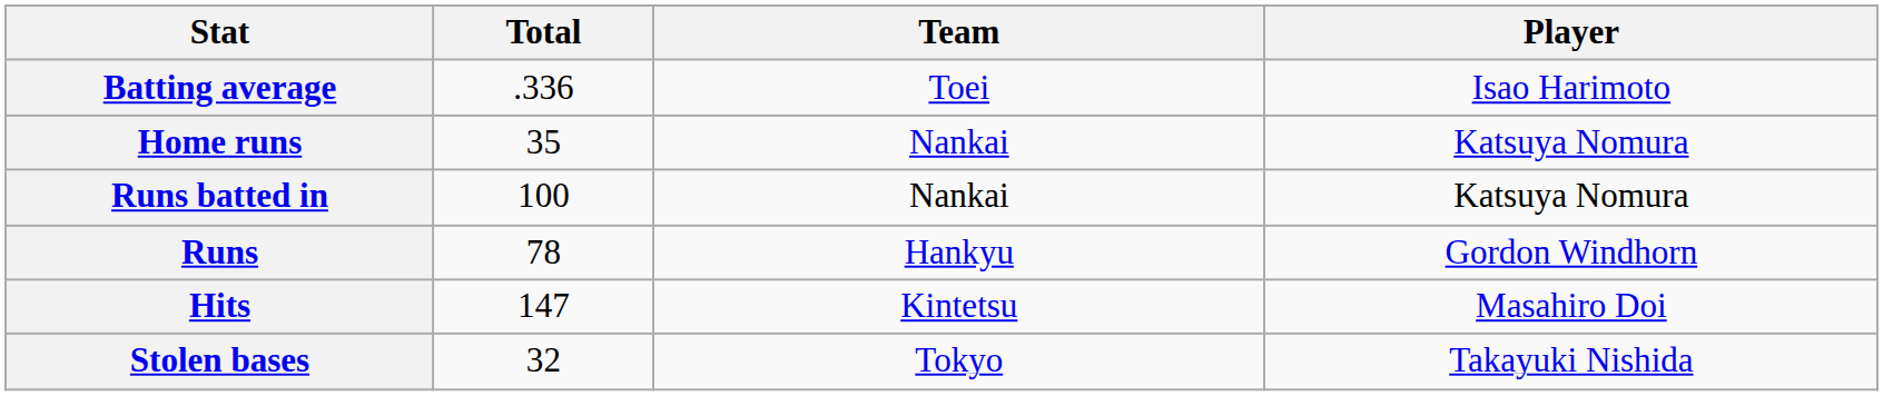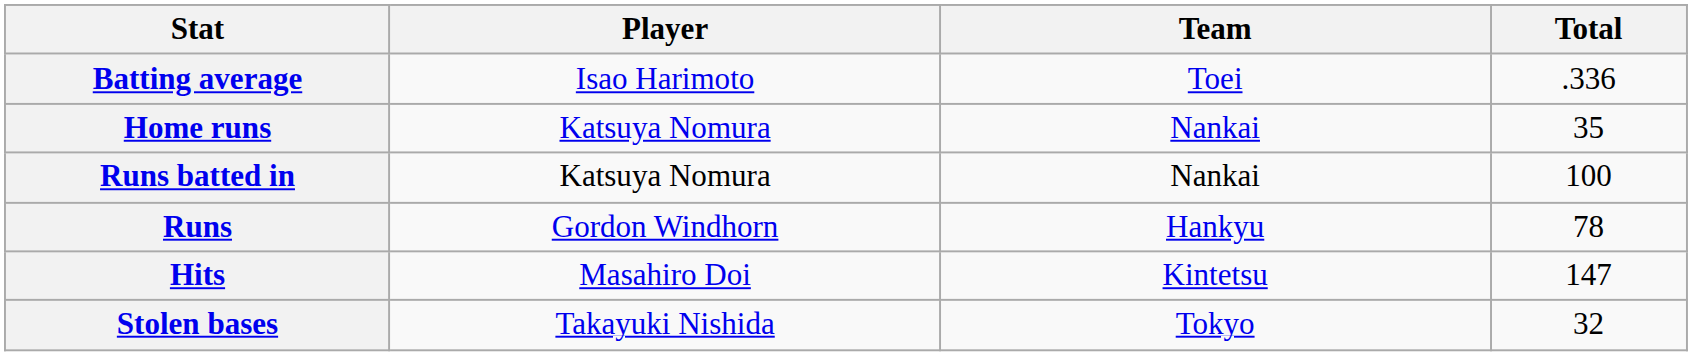 <table class="wikitable" style="text-align:center;">
 <tr>
 <th scope="col" width="7%">Stat</th>
+<th scope="col" width="10%">Player</th>
+<th scope="col" width="10%">Team</th>
 <th scope="col" width="3%">Total</th>
-<th scope="col" width="10%">Team</th>
-<th scope="col" width="10%">Player</th>
 </tr>
 <tr>
 <th scope="row" style="text-align:center;"><a href='#'>Batting average</a></th>
+<td><a href='#'>Isao Harimoto</a></td>
+<td><a href='#'>Toei</a></td>
 <td>.336</td>
-<td><a href='#'>Toei</a></td>
-<td><a href='#'>Isao Harimoto</a></td>
 </tr>
 <tr>
 <th scope="row" style="text-align:center;"><a href='#'>Home runs</a></th>
+<td><a href='#'>Katsuya Nomura</a></td>
+<td><a href='#'>Nankai</a></td>
 <td>35</td>
-<td><a href='#'>Nankai</a></td>
-<td><a href='#'>Katsuya Nomura</a></td>
 </tr>
 <tr>
 <th scope="row" style="text-align:center;"><a href='#'>Runs batted in</a></th>
+<td>Katsuya Nomura</td>
+<td>Nankai</td>
 <td>100</td>
-<td>Nankai</td>
-<td>Katsuya Nomura</td>
 </tr>
 <tr>
 <th scope="row" style="text-align:center;"><a href='#'>Runs</a></th>
+<td><a href='#'>Gordon Windhorn</a></td>
+<td><a href='#'>Hankyu</a></td>
 <td>78</td>
-<td><a href='#'>Hankyu</a></td>
-<td><a href='#'>Gordon Windhorn</a></td>
 </tr>
 <tr>
 <th scope="row" style="text-align:center;"><a href='#'>Hits</a></th>
+<td><a href='#'>Masahiro Doi</a></td>
+<td><a href='#'>Kintetsu</a></td>
 <td>147</td>
-<td><a href='#'>Kintetsu</a></td>
-<td><a href='#'>Masahiro Doi</a></td>
 </tr>
 <tr>
 <th scope="row" style="text-align:center;"><a href='#'>Stolen bases</a></th>
+<td><a href='#'>Takayuki Nishida</a></td>
+<td><a href='#'>Tokyo</a></td>
 <td>32</td>
-<td><a href='#'>Tokyo</a></td>
-<td><a href='#'>Takayuki Nishida</a></td>
 </tr>
 </table>
